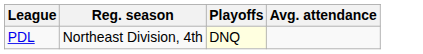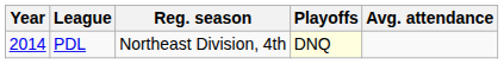 <table class="wikitable">
 <tr>
+<th>Year</th>
 <th>League</th>
 <th>Reg. season</th>
 <th>Playoffs</th>
 <th>Avg. attendance</th>
 </tr>
 <tr>
+<td><a href='#'>2014</a></td>
 <td><a href='#'>PDL</a></td>
 <td>Northeast Division, 4th</td>
 <td style="background: lightyellow;">DNQ</td>
 <td></td>
 </tr>
 </table>
